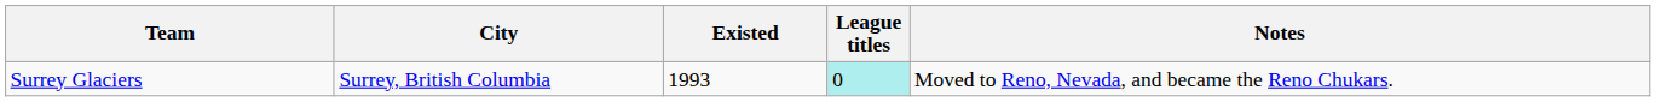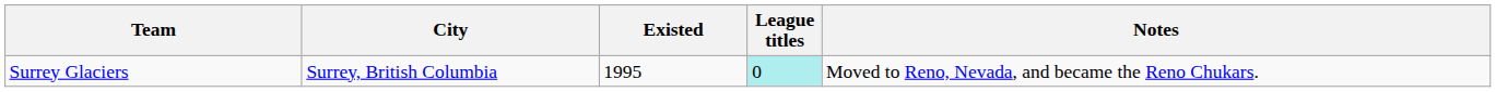 <table class="wikitable">
 <tr>
 <th bgcolor="#DDDDFF" width="20%">Team</th>
 <th bgcolor="#DDDDFF" width="20%">City</th>
 <th bgcolor="#DDDDFF" width="10%">Existed</th>
 <th bgcolor="#DDDDFF" width="5%">League titles</th>
 <th bgcolor="#DDDDFF" width="45%">Notes</th>
 </tr>
 <tr>
 <td><a href='#'>Surrey Glaciers</a></td>
 <td><a href='#'>Surrey, British Columbia</a></td>
-<td>1993</td>
+<td>1995</td>
 <td style="background: paleturquoise;">0</td>
 <td>Moved to <a href='#'>Reno, Nevada</a>, and became the <a href='#'>Reno Chukars</a>.</td>
 </tr>
 </table>
